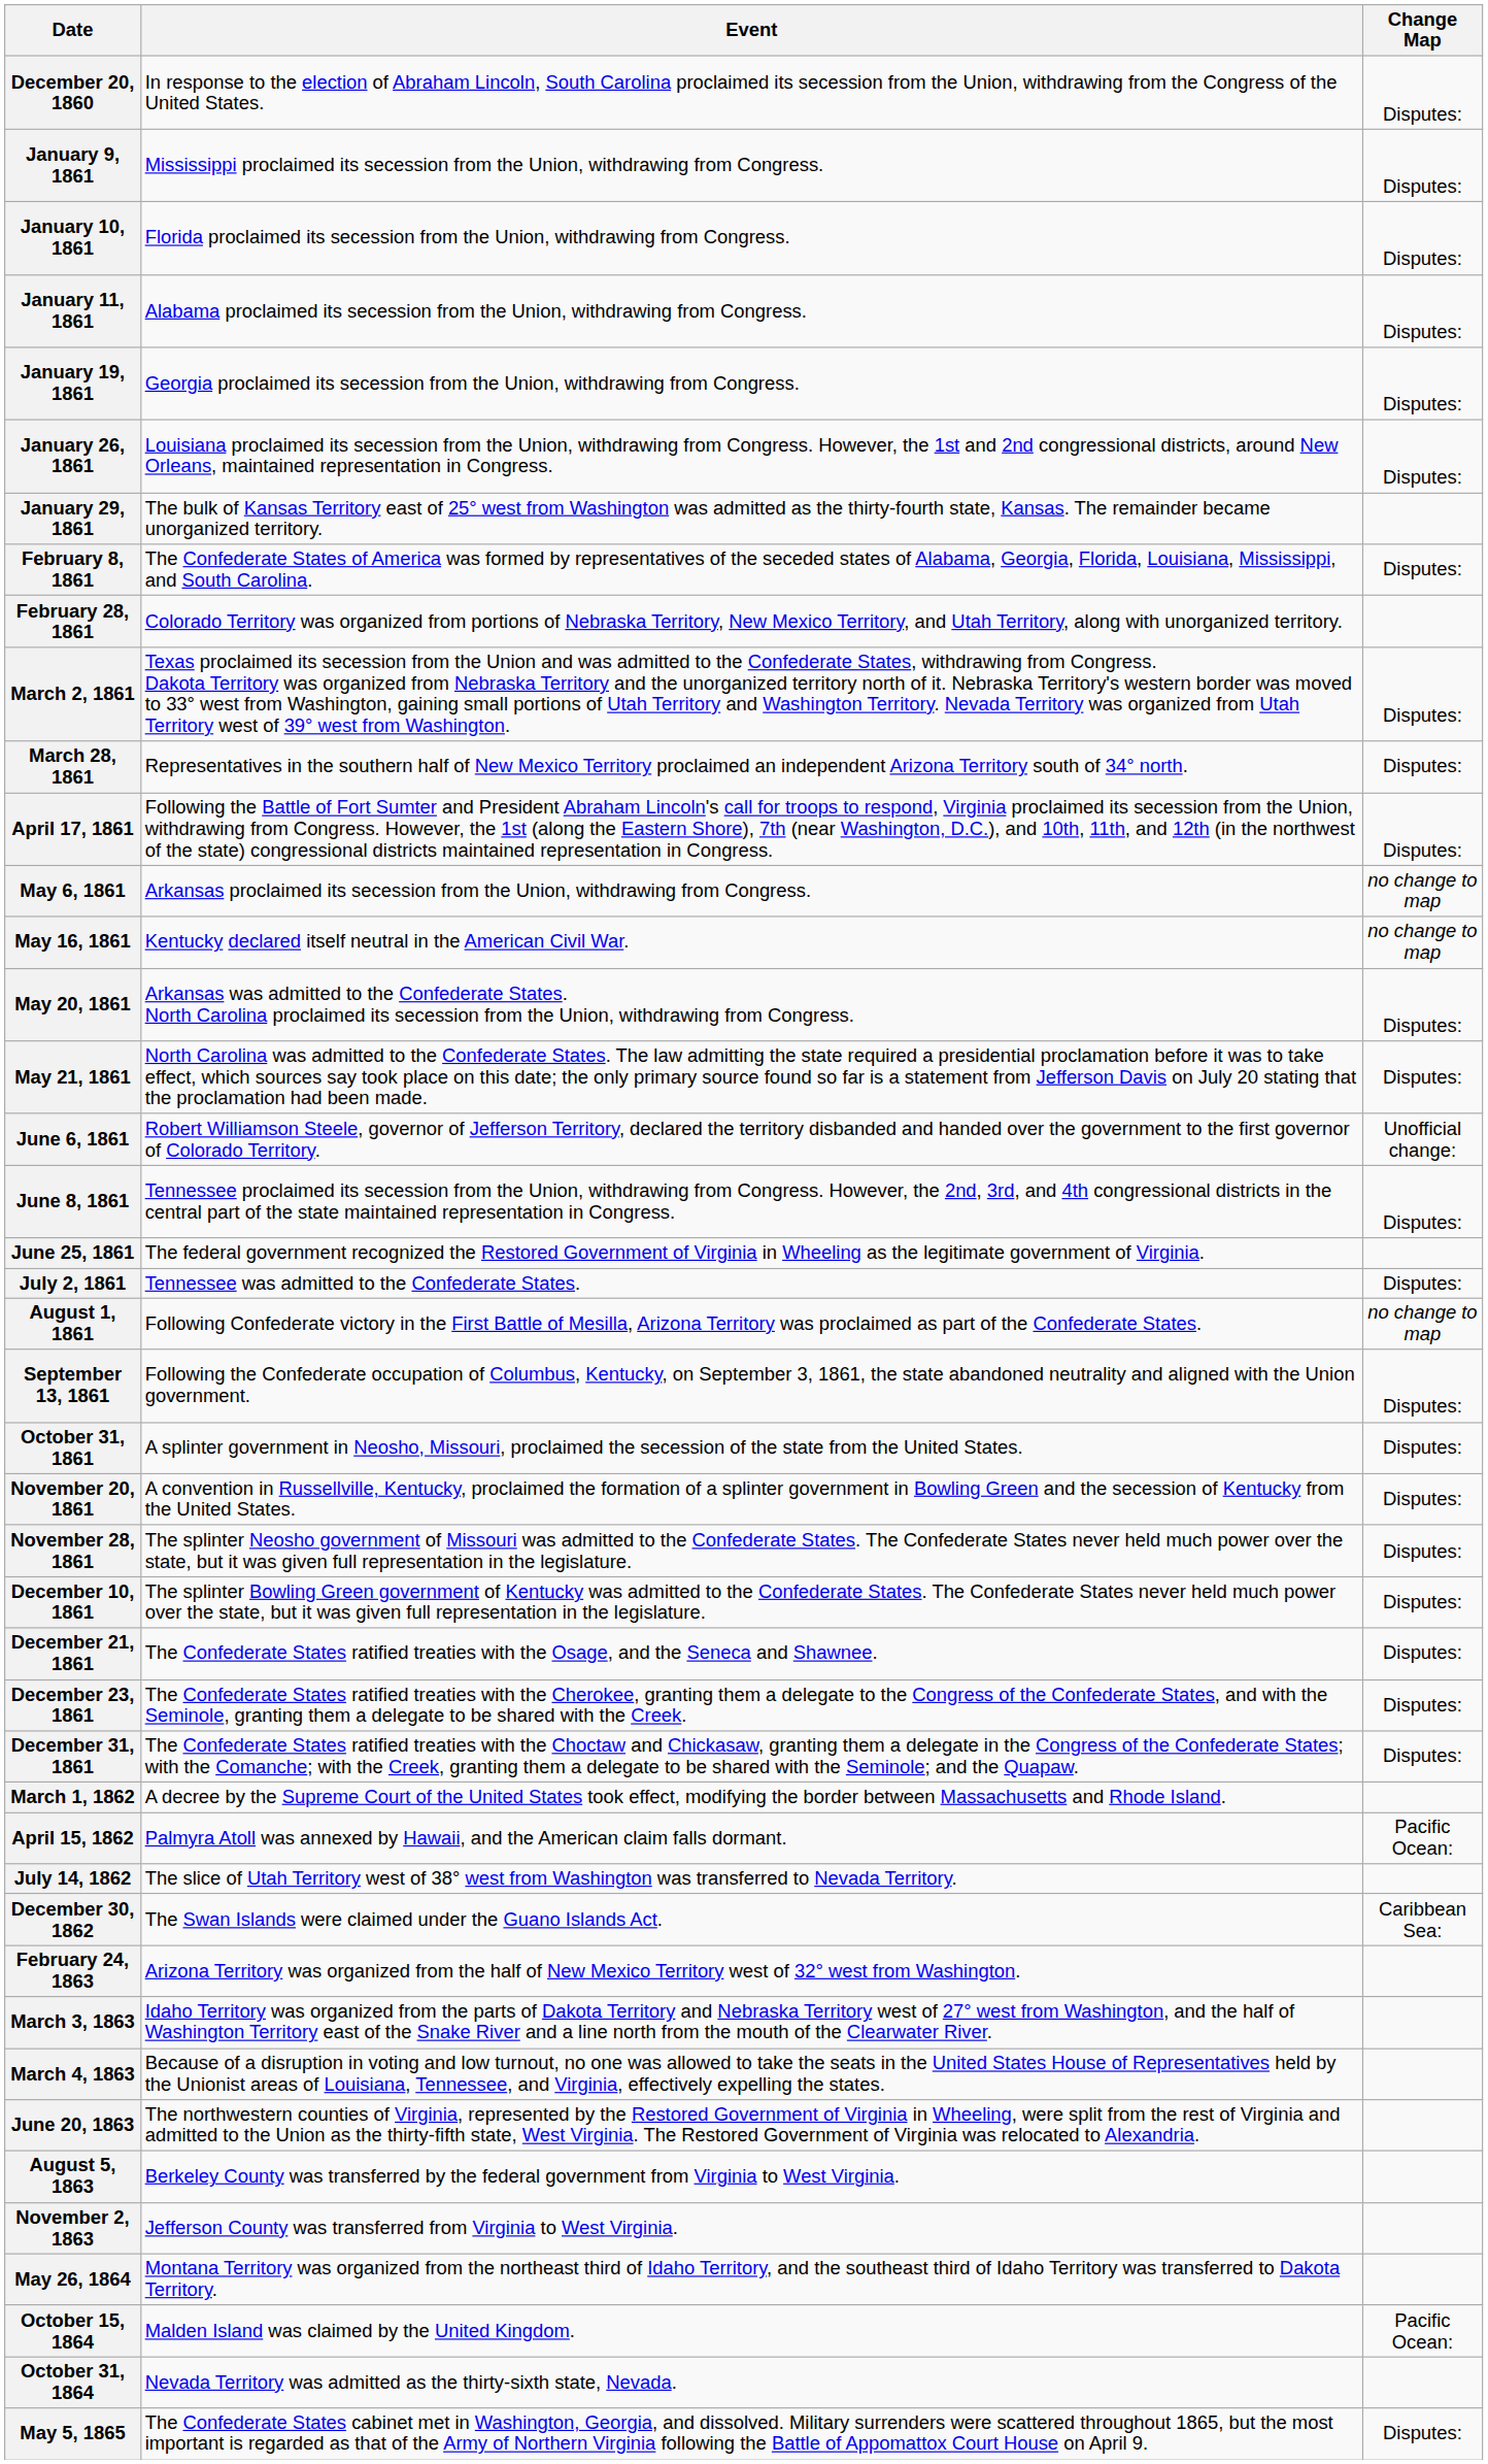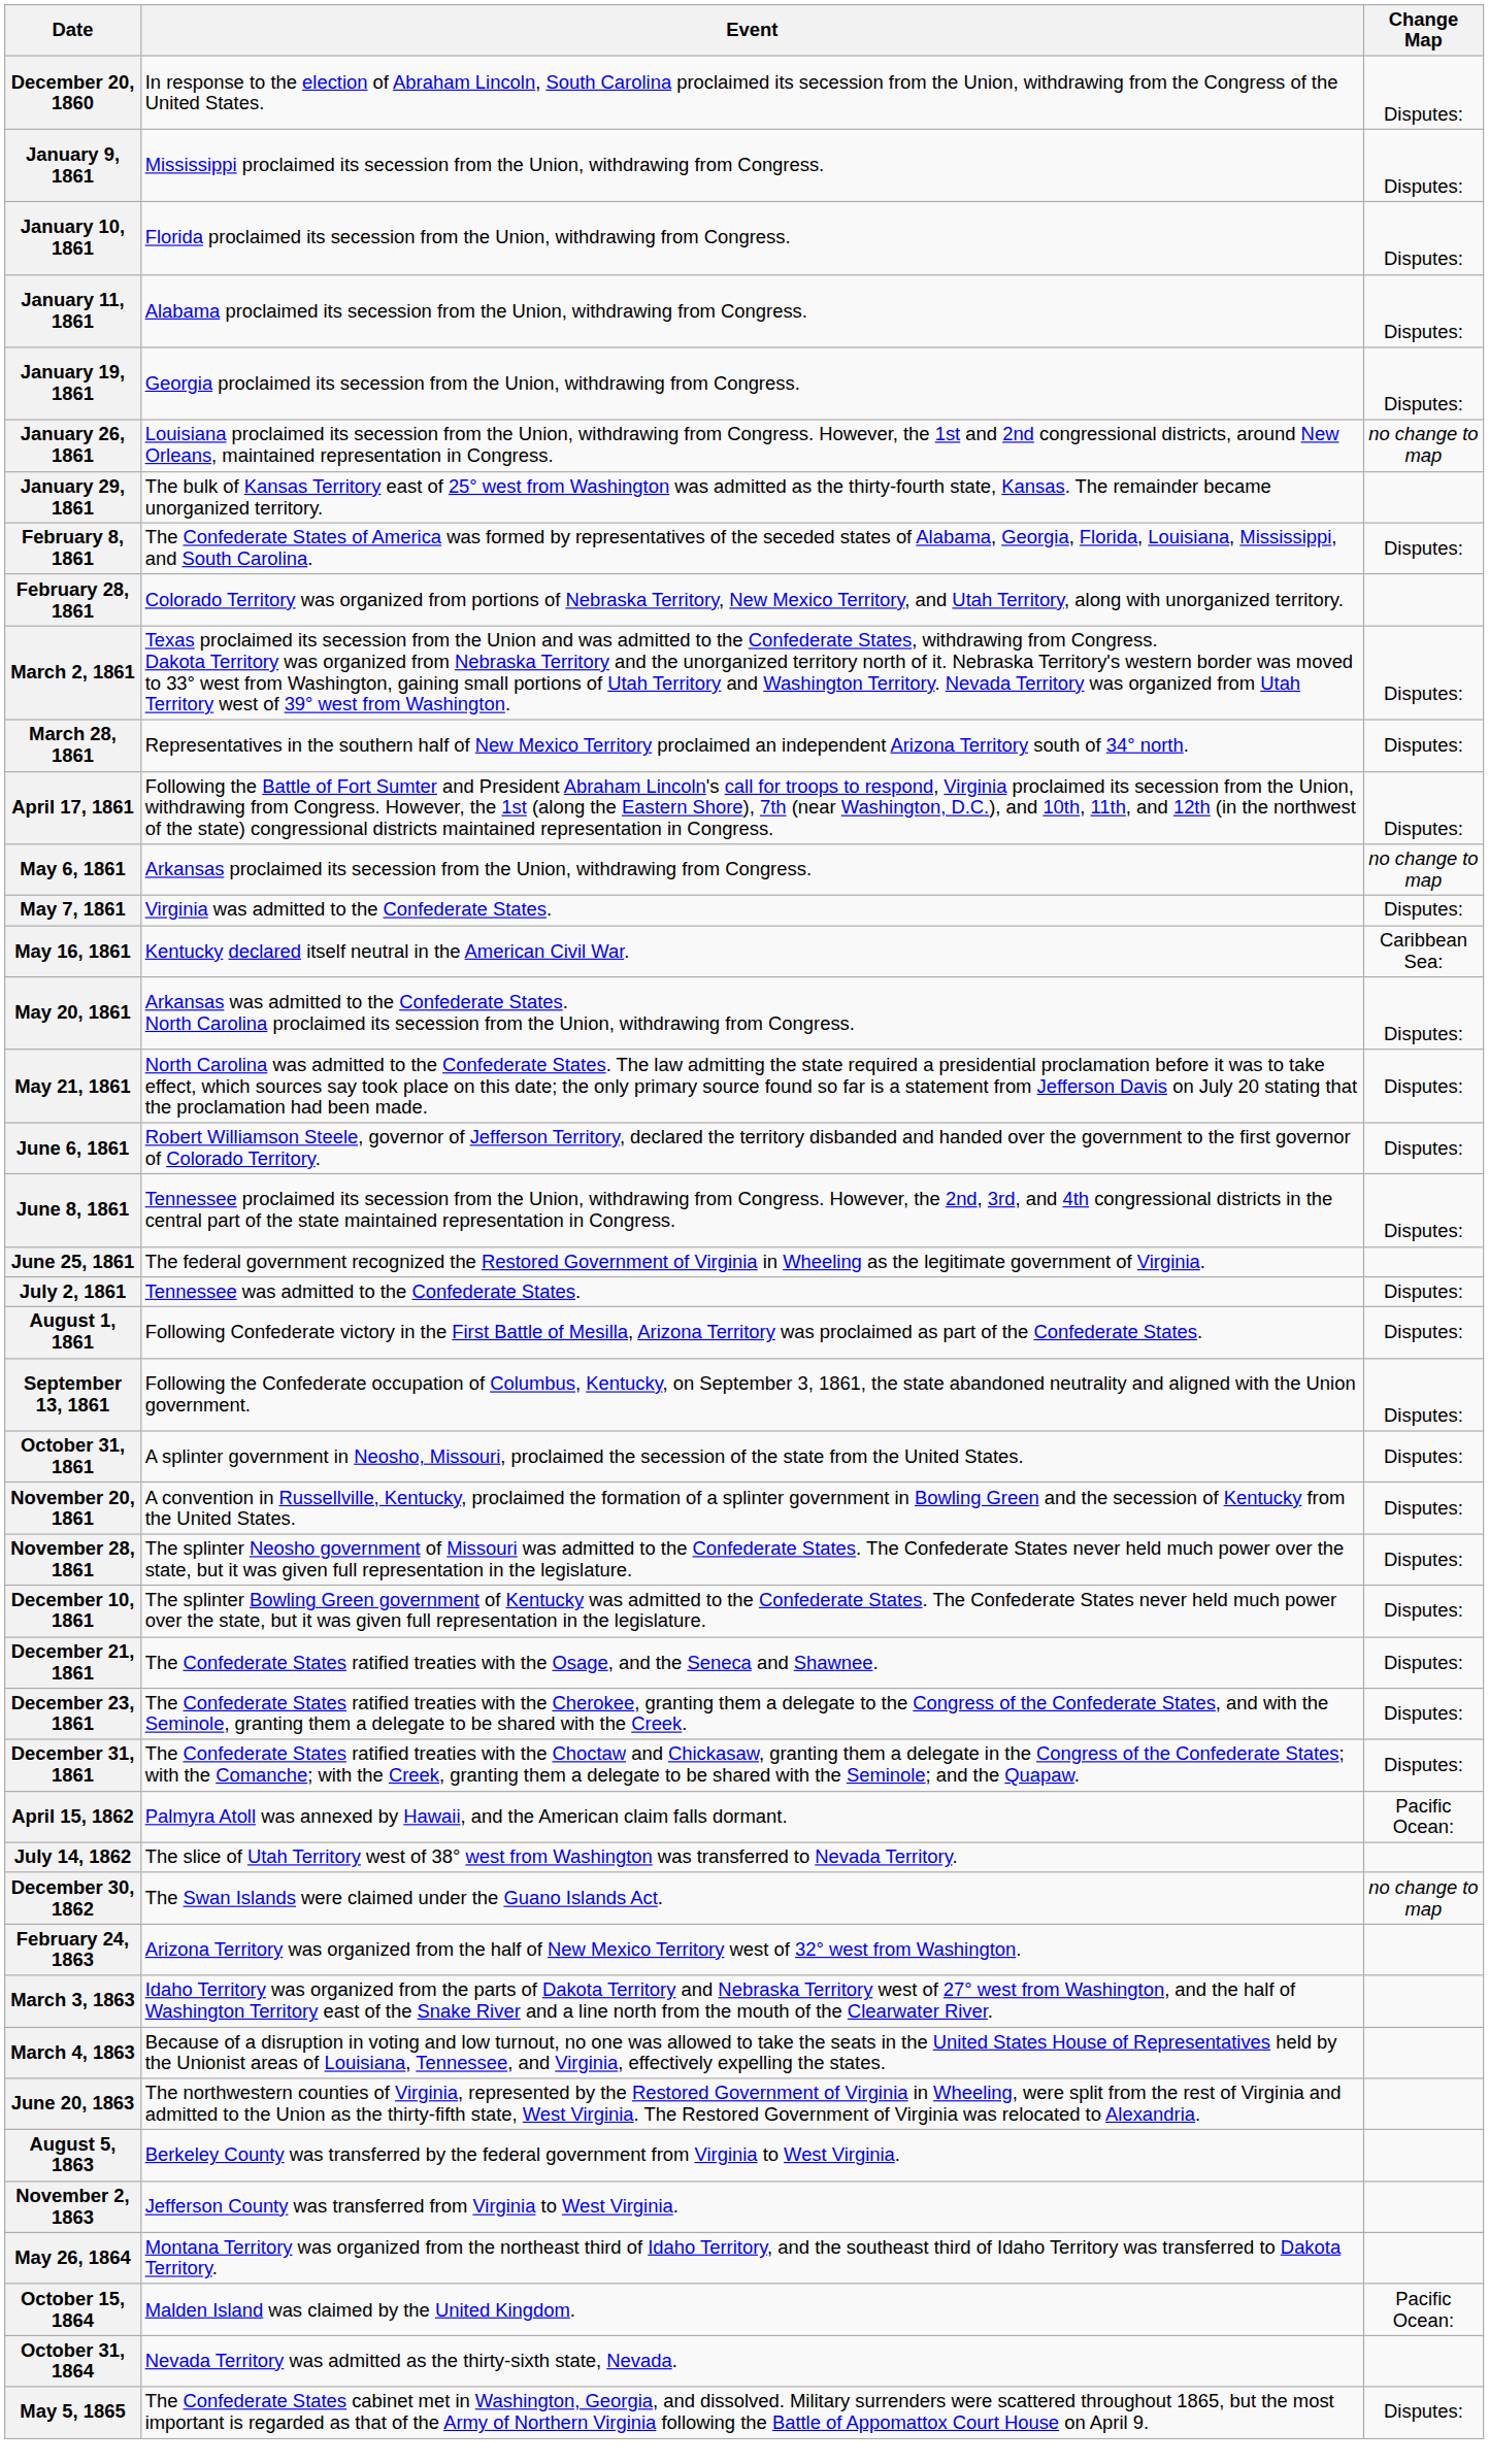 <table class="wikitable plainrowheaders">
 <tr>
 <th scope="col">Date</th>
 <th scope="col">Event</th>
 <th scope="col">Change Map</th>
 </tr>
 <tr>
 <th scope=row>December 20, 1860</th>
 <td>In response to the <a href='#'>election</a> of <a href='#'>Abraham Lincoln</a>, <a href='#'>South Carolina</a> proclaimed its secession from the Union, withdrawing from the Congress of the United States.</td>
 <td align="center"><br><br>Disputes:<br></td>
 </tr>
 <tr>
 <th scope=row>January 9, 1861</th>
 <td><a href='#'>Mississippi</a> proclaimed its secession from the Union, withdrawing from Congress.</td>
 <td align="center"><br><br>Disputes:<br></td>
 </tr>
 <tr>
 <th scope=row>January 10, 1861</th>
 <td><a href='#'>Florida</a> proclaimed its secession from the Union, withdrawing from Congress.</td>
 <td align="center"><br><br>Disputes:<br></td>
 </tr>
 <tr>
 <th scope=row>January 11, 1861</th>
 <td><a href='#'>Alabama</a> proclaimed its secession from the Union, withdrawing from Congress.</td>
 <td align="center"><br><br>Disputes:<br></td>
 </tr>
 <tr>
 <th scope=row>January 19, 1861</th>
 <td><a href='#'>Georgia</a> proclaimed its secession from the Union, withdrawing from Congress.</td>
 <td align="center"><br><br>Disputes:<br></td>
 </tr>
 <tr>
 <th scope=row>January 26, 1861</th>
 <td><a href='#'>Louisiana</a> proclaimed its secession from the Union, withdrawing from Congress. However, the <a href='#'>1st</a> and <a href='#'>2nd</a> congressional districts, around <a href='#'>New Orleans</a>, maintained representation in Congress.</td>
-<td align="center"><br><br>Disputes:<br></td>
+<td align="center"><em>no change to map</em></td>
 </tr>
 <tr>
 <th scope=row>January 29, 1861</th>
 <td>The bulk of <a href='#'>Kansas Territory</a> east of <a href='#'>25° west from Washington</a> was admitted as the thirty-fourth state, <a href='#'>Kansas</a>. The remainder became unorganized territory.</td>
 <td></td>
 </tr>
 <tr>
 <th scope=row>February 8, 1861</th>
 <td>The <a href='#'>Confederate States of America</a> was formed by representatives of the seceded states of <a href='#'>Alabama</a>, <a href='#'>Georgia</a>, <a href='#'>Florida</a>, <a href='#'>Louisiana</a>, <a href='#'>Mississippi</a>, and <a href='#'>South Carolina</a>.</td>
 <td align="center">Disputes:<br></td>
 </tr>
 <tr>
 <th scope=row>February 28, 1861</th>
 <td><a href='#'>Colorado Territory</a> was organized from portions of <a href='#'>Nebraska Territory</a>, <a href='#'>New Mexico Territory</a>, and <a href='#'>Utah Territory</a>, along with unorganized territory.</td>
 <td></td>
 </tr>
 <tr>
 <th scope=row>March 2, 1861</th>
 <td><a href='#'>Texas</a> proclaimed its secession from the Union and was admitted to the <a href='#'>Confederate States</a>, withdrawing from Congress.<br><a href='#'>Dakota Territory</a> was organized from <a href='#'>Nebraska Territory</a> and the unorganized territory north of it. Nebraska Territory's western border was moved to 33° west from Washington, gaining small portions of <a href='#'>Utah Territory</a> and <a href='#'>Washington Territory</a>. <a href='#'>Nevada Territory</a> was organized from <a href='#'>Utah Territory</a> west of <a href='#'>39° west from Washington</a>.</td>
 <td align="center"><br><br>Disputes:<br></td>
 </tr>
 <tr>
 <th scope=row>March 28, 1861</th>
 <td>Representatives in the southern half of <a href='#'>New Mexico Territory</a> proclaimed an independent <a href='#'>Arizona Territory</a> south of <a href='#'>34° north</a>.</td>
 <td align="center">Disputes:<br></td>
 </tr>
 <tr>
 <th scope=row>April 17, 1861</th>
 <td>Following the <a href='#'>Battle of Fort Sumter</a> and President <a href='#'>Abraham Lincoln</a>'s <a href='#'>call for troops to respond</a>, <a href='#'>Virginia</a> proclaimed its secession from the Union, withdrawing from Congress. However, the <a href='#'>1st</a> (along the <a href='#'>Eastern Shore</a>), <a href='#'>7th</a> (near <a href='#'>Washington, D.C.</a>), and <a href='#'>10th</a>, <a href='#'>11th</a>, and <a href='#'>12th</a> (in the northwest of the state) congressional districts maintained representation in Congress.</td>
 <td align="center"><br><br>Disputes:<br></td>
 </tr>
 <tr>
 <th scope=row>May 6, 1861</th>
 <td><a href='#'>Arkansas</a> proclaimed its secession from the Union, withdrawing from Congress.</td>
 <td align="center"><em>no change to map</em></td>
 </tr>
 <tr>
+<th scope=row>May 7, 1861</th>
+<td><a href='#'>Virginia</a> was admitted to the <a href='#'>Confederate States</a>.</td>
+<td align="center">Disputes:<br></td>
+</tr>
+<tr>
 <th scope=row>May 16, 1861</th>
 <td><a href='#'>Kentucky</a> <a href='#'>declared</a> itself neutral in the <a href='#'>American Civil War</a>.</td>
-<td align="center"><em>no change to map</em></td>
+<td align="center">Caribbean Sea:<br></td>
 </tr>
 <tr>
 <th scope=row>May 20, 1861</th>
 <td><a href='#'>Arkansas</a> was admitted to the <a href='#'>Confederate States</a>.<br><a href='#'>North Carolina</a> proclaimed its secession from the Union, withdrawing from Congress.</td>
 <td align="center"><br><br>Disputes:<br></td>
 </tr>
 <tr>
 <th scope=row>May 21, 1861</th>
 <td><a href='#'>North Carolina</a> was admitted to the <a href='#'>Confederate States</a>. The law admitting the state required a presidential proclamation before it was to take effect, which sources say took place on this date; the only primary source found so far is a statement from <a href='#'>Jefferson Davis</a> on July 20 stating that the proclamation had been made.</td>
 <td align="center">Disputes:<br></td>
 </tr>
 <tr>
 <th scope=row>June 6, 1861</th>
 <td><a href='#'>Robert Williamson Steele</a>, governor of <a href='#'>Jefferson Territory</a>, declared the territory disbanded and handed over the government to the first governor of <a href='#'>Colorado Territory</a>.</td>
-<td align="center">Unofficial change:<br></td>
+<td align="center">Disputes:<br></td>
 </tr>
 <tr>
 <th scope=row>June 8, 1861</th>
 <td><a href='#'>Tennessee</a> proclaimed its secession from the Union, withdrawing from Congress. However, the <a href='#'>2nd</a>, <a href='#'>3rd</a>, and <a href='#'>4th</a> congressional districts in the central part of the state maintained representation in Congress.</td>
 <td align="center"><br><br>Disputes:<br></td>
 </tr>
 <tr>
 <th scope=row>June 25, 1861</th>
 <td>The federal government recognized the <a href='#'>Restored Government of Virginia</a> in <a href='#'>Wheeling</a> as the legitimate government of <a href='#'>Virginia</a>.</td>
 <td align="center"></td>
 </tr>
 <tr>
 <th scope=row>July 2, 1861</th>
 <td><a href='#'>Tennessee</a> was admitted to the <a href='#'>Confederate States</a>.</td>
 <td align="center">Disputes:<br></td>
 </tr>
 <tr>
 <th scope=row>August 1, 1861</th>
 <td>Following Confederate victory in the <a href='#'>First Battle of Mesilla</a>, <a href='#'>Arizona Territory</a> was proclaimed as part of the <a href='#'>Confederate States</a>.</td>
-<td align="center"><em>no change to map</em></td>
+<td align="center">Disputes:<br></td>
 </tr>
 <tr>
 <th scope=row>September 13, 1861</th>
 <td>Following the Confederate occupation of <a href='#'>Columbus</a>, <a href='#'>Kentucky</a>, on September 3, 1861, the state abandoned neutrality and aligned with the Union government.</td>
 <td align="center"><br><br>Disputes:<br></td>
 </tr>
 <tr>
 <th scope=row>October 31, 1861</th>
 <td>A splinter government in <a href='#'>Neosho, Missouri</a>, proclaimed the secession of the state from the United States.</td>
 <td align="center">Disputes:<br></td>
 </tr>
 <tr>
 <th scope=row>November 20, 1861</th>
 <td>A convention in <a href='#'>Russellville, Kentucky</a>, proclaimed the formation of a splinter government in <a href='#'>Bowling Green</a> and the secession of <a href='#'>Kentucky</a> from the United States.</td>
 <td align="center">Disputes:<br></td>
 </tr>
 <tr>
 <th scope=row>November 28, 1861</th>
 <td>The splinter <a href='#'>Neosho government</a> of <a href='#'>Missouri</a> was admitted to the <a href='#'>Confederate States</a>. The Confederate States never held much power over the state, but it was given full representation in the legislature.</td>
 <td align="center">Disputes:<br></td>
 </tr>
 <tr>
 <th scope=row>December 10, 1861</th>
 <td>The splinter <a href='#'>Bowling Green government</a> of <a href='#'>Kentucky</a> was admitted to the <a href='#'>Confederate States</a>. The Confederate States never held much power over the state, but it was given full representation in the legislature.</td>
 <td align="center">Disputes:<br></td>
 </tr>
 <tr>
 <th scope=row>December 21, 1861</th>
 <td>The <a href='#'>Confederate States</a> ratified treaties with the <a href='#'>Osage</a>, and the <a href='#'>Seneca</a> and <a href='#'>Shawnee</a>.</td>
 <td align="center">Disputes:<br></td>
 </tr>
 <tr>
 <th scope=row>December 23, 1861</th>
 <td>The <a href='#'>Confederate States</a> ratified treaties with the <a href='#'>Cherokee</a>, granting them a delegate to the <a href='#'>Congress of the Confederate States</a>, and with the <a href='#'>Seminole</a>, granting them a delegate to be shared with the <a href='#'>Creek</a>.</td>
 <td align="center">Disputes:<br></td>
 </tr>
 <tr>
 <th scope=row>December 31, 1861</th>
 <td>The <a href='#'>Confederate States</a> ratified treaties with the <a href='#'>Choctaw</a> and <a href='#'>Chickasaw</a>, granting them a delegate in the <a href='#'>Congress of the Confederate States</a>; with the <a href='#'>Comanche</a>; with the <a href='#'>Creek</a>, granting them a delegate to be shared with the <a href='#'>Seminole</a>; and the <a href='#'>Quapaw</a>.</td>
 <td align="center">Disputes:<br></td>
 </tr>
 <tr>
-<th scope=row>March 1, 1862</th>
-<td>A decree by the <a href='#'>Supreme Court of the United States</a> took effect, modifying the border between <a href='#'>Massachusetts</a> and <a href='#'>Rhode Island</a>.</td>
-<td></td>
-</tr>
-<tr>
 <th scope=row>April 15, 1862</th>
 <td><a href='#'>Palmyra Atoll</a> was annexed by <a href='#'>Hawaii</a>, and the American claim falls dormant.</td>
 <td align="center">Pacific Ocean:<br></td>
 </tr>
 <tr>
 <th scope=row>July 14, 1862</th>
 <td>The slice of <a href='#'>Utah Territory</a> west of 38° <a href='#'>west from Washington</a> was transferred to <a href='#'>Nevada Territory</a>.</td>
 <td></td>
 </tr>
 <tr>
 <th scope=row>December 30, 1862</th>
 <td>The <a href='#'>Swan Islands</a> were claimed under the <a href='#'>Guano Islands Act</a>.</td>
-<td align="center">Caribbean Sea:<br></td>
+<td align="center"><em>no change to map</em></td>
 </tr>
 <tr>
 <th scope=row>February 24, 1863</th>
 <td><a href='#'>Arizona Territory</a> was organized from the half of <a href='#'>New Mexico Territory</a> west of <a href='#'>32° west from Washington</a>.</td>
 <td></td>
 </tr>
 <tr>
 <th scope=row>March 3, 1863</th>
 <td><a href='#'>Idaho Territory</a> was organized from the parts of <a href='#'>Dakota Territory</a> and <a href='#'>Nebraska Territory</a> west of <a href='#'>27° west from Washington</a>, and the half of <a href='#'>Washington Territory</a> east of the <a href='#'>Snake River</a> and a line north from the mouth of the <a href='#'>Clearwater River</a>.</td>
 <td></td>
 </tr>
 <tr>
 <th scope=row>March 4, 1863</th>
 <td>Because of a disruption in voting and low turnout, no one was allowed to take the seats in the <a href='#'>United States House of Representatives</a> held by the Unionist areas of <a href='#'>Louisiana</a>, <a href='#'>Tennessee</a>, and <a href='#'>Virginia</a>, effectively expelling the states.</td>
 <td></td>
 </tr>
 <tr>
 <th scope=row>June 20, 1863</th>
 <td>The northwestern counties of <a href='#'>Virginia</a>, represented by the <a href='#'>Restored Government of Virginia</a> in <a href='#'>Wheeling</a>, were split from the rest of Virginia and admitted to the Union as the thirty-fifth state, <a href='#'>West Virginia</a>. The Restored Government of Virginia was relocated to <a href='#'>Alexandria</a>.</td>
 <td></td>
 </tr>
 <tr>
 <th scope=row>August 5, 1863</th>
 <td><a href='#'>Berkeley County</a> was transferred by the federal government from <a href='#'>Virginia</a> to <a href='#'>West Virginia</a>.</td>
 <td></td>
 </tr>
 <tr>
 <th scope=row>November 2, 1863</th>
 <td><a href='#'>Jefferson County</a> was transferred from <a href='#'>Virginia</a> to <a href='#'>West Virginia</a>.</td>
 <td></td>
 </tr>
 <tr>
 <th scope=row>May 26, 1864</th>
 <td><a href='#'>Montana Territory</a> was organized from the northeast third of <a href='#'>Idaho Territory</a>, and the southeast third of Idaho Territory was transferred to <a href='#'>Dakota Territory</a>.</td>
 <td></td>
 </tr>
 <tr>
 <th scope=row>October 15, 1864</th>
 <td><a href='#'>Malden Island</a> was claimed by the <a href='#'>United Kingdom</a>.</td>
 <td align="center">Pacific Ocean:<br></td>
 </tr>
 <tr>
 <th scope=row>October 31, 1864</th>
 <td><a href='#'>Nevada Territory</a> was admitted as the thirty-sixth state, <a href='#'>Nevada</a>.</td>
 <td></td>
 </tr>
 <tr>
 <th scope=row>May 5, 1865</th>
 <td>The <a href='#'>Confederate States</a> cabinet met in <a href='#'>Washington, Georgia</a>, and dissolved. Military surrenders were scattered throughout 1865, but the most important is regarded as that of the <a href='#'>Army of Northern Virginia</a> following the <a href='#'>Battle of Appomattox Court House</a> on April 9.</td>
 <td align="center">Disputes:<br></td>
 </tr>
 </table>
